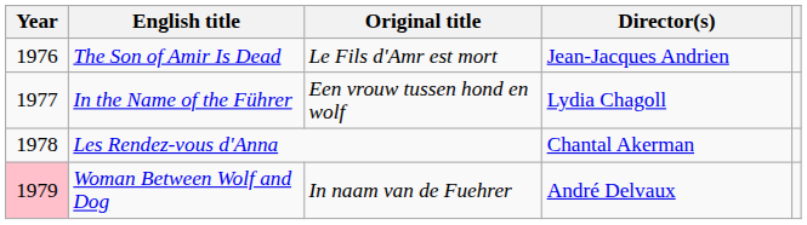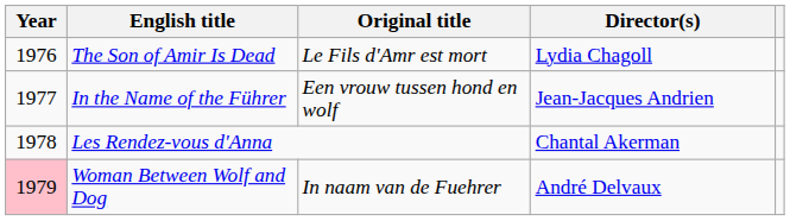 <table class="wikitable plainrowheaders">
 <tr>
 <th scope="col" width="50">Year</th>
 <th scope="col" width="300">English title</th>
 <th scope="col" width="300">Original title</th>
 <th scope="col" width="300">Director(s)</th>
 <th scope="col"></th>
 </tr>
 <tr>
 <td align="center">1976</td>
 <td><em><a href='#'>The Son of Amir Is Dead</a></em></td>
 <td><em>Le Fils d'Amr est mort</em></td>
-<td><a href='#'>Jean-Jacques Andrien</a></td>
+<td><a href='#'>Lydia Chagoll</a></td>
 <td align="center"></td>
 </tr>
 <tr>
 <td align="center">1977</td>
 <td><em><a href='#'>In the Name of the Führer</a></em></td>
 <td><em>Een vrouw tussen hond en wolf</em></td>
-<td><a href='#'>Lydia Chagoll</a></td>
+<td><a href='#'>Jean-Jacques Andrien</a></td>
 <td align="center"></td>
 </tr>
 <tr>
 <td align="center">1978</td>
 <td colspan="2"><em><a href='#'>Les Rendez-vous d'Anna</a></em></td>
 <td><a href='#'>Chantal Akerman</a></td>
 <td align="center"></td>
 </tr>
 <tr>
 <td align="center" style="background: pink;">1979</td>
 <td><em><a href='#'>Woman Between Wolf and Dog</a></em></td>
 <td><em>In naam van de Fuehrer</em></td>
 <td><a href='#'>André Delvaux</a></td>
 <td align="center"></td>
 </tr>
 </table>
